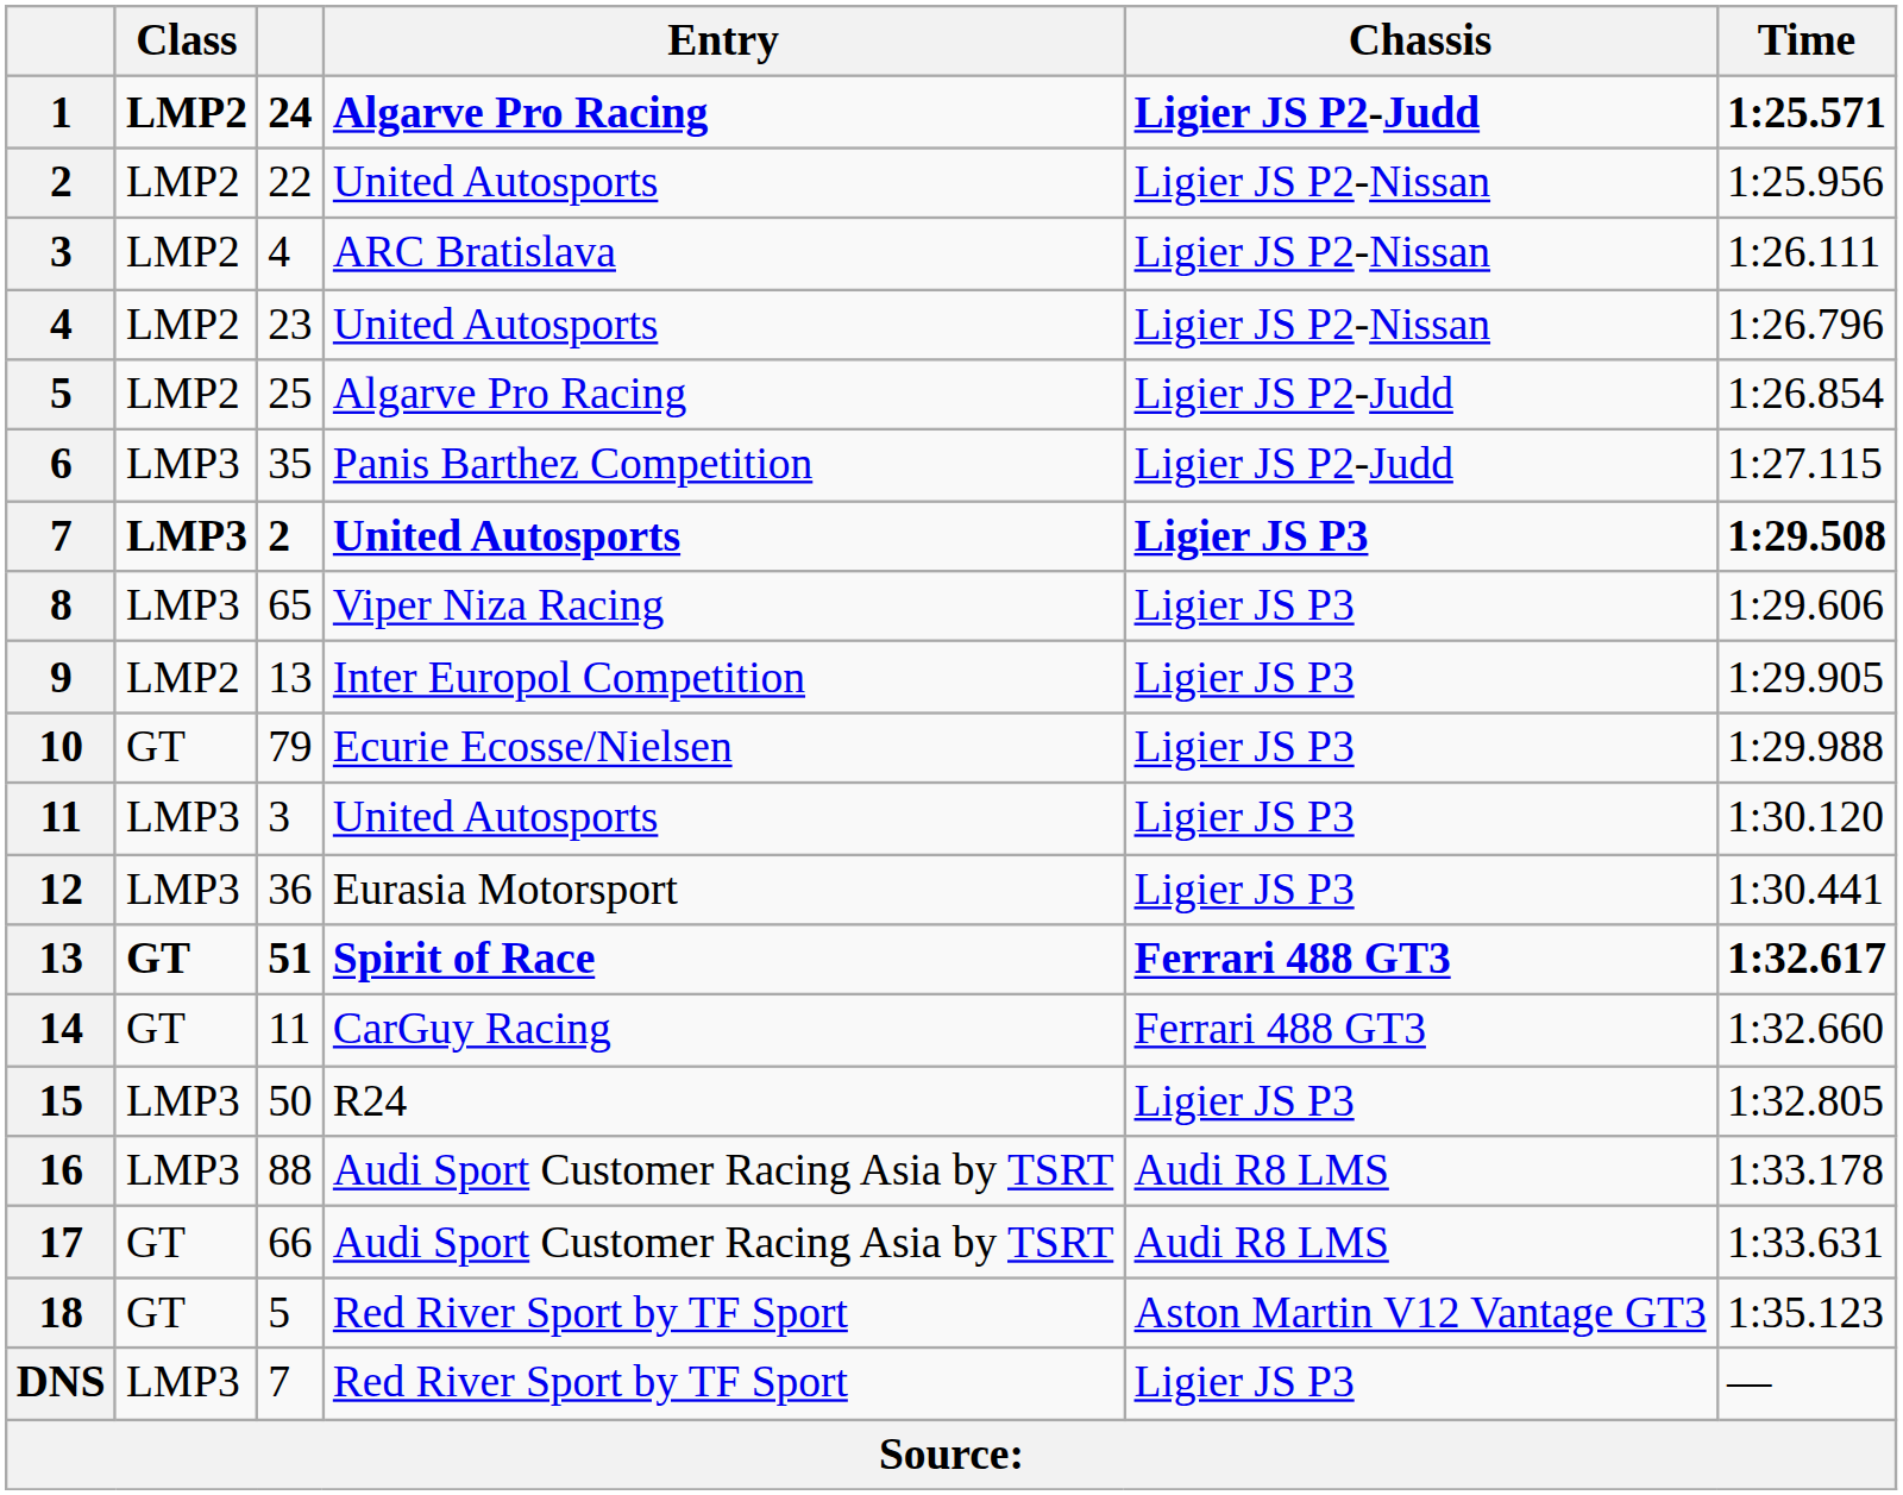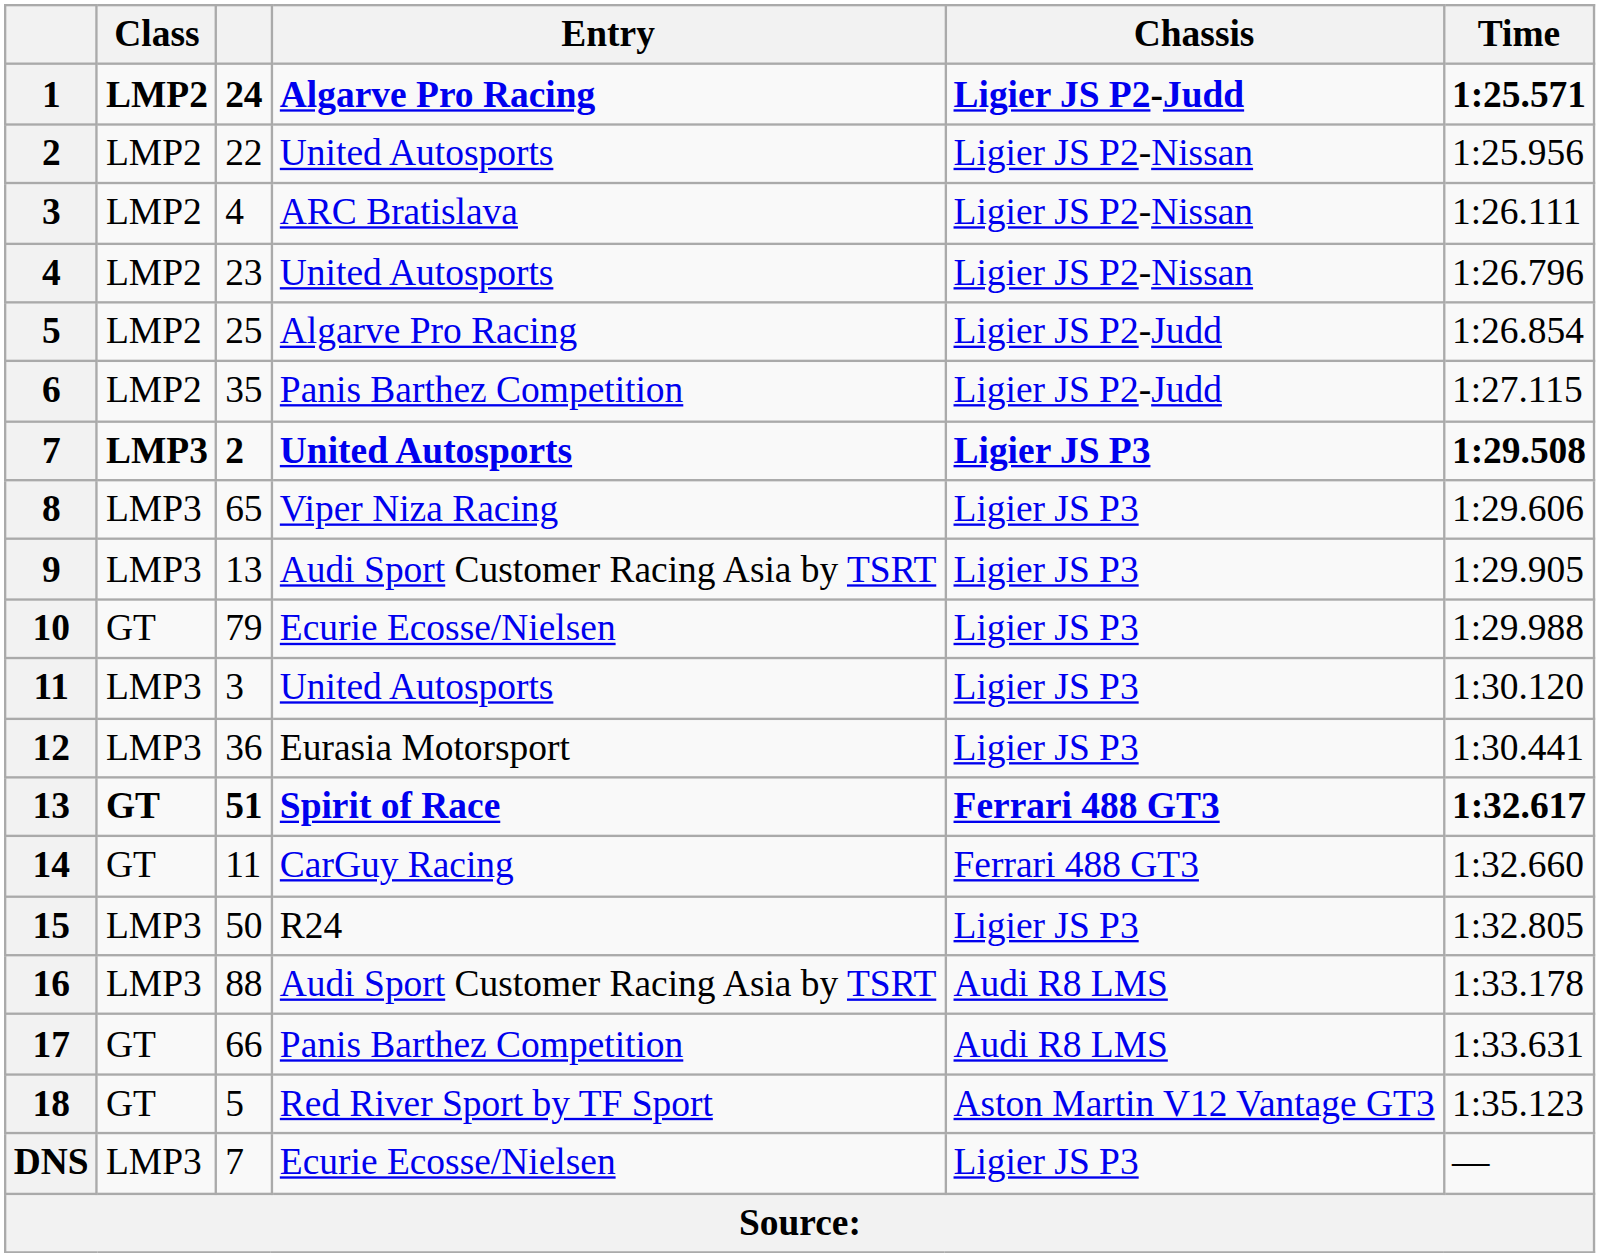 <table class="wikitable">
 <tr>
 <th></th>
 <th>Class</th>
 <th></th>
 <th>Entry</th>
 <th>Chassis</th>
 <th>Time</th>
 </tr>
 <tr>
 <th>1</th>
 <td><strong>LMP2</strong></td>
 <td><strong>24</strong></td>
 <td><strong> <a href='#'>Algarve Pro Racing</a></strong></td>
 <td><strong><a href='#'>Ligier JS P2</a>-<a href='#'>Judd</a></strong></td>
 <td><strong>1:25.571</strong></td>
 </tr>
 <tr>
 <th>2</th>
 <td>LMP2</td>
 <td>22</td>
 <td> <a href='#'>United Autosports</a></td>
 <td><a href='#'>Ligier JS P2</a>-<a href='#'>Nissan</a></td>
 <td>1:25.956</td>
 </tr>
 <tr>
 <th>3</th>
 <td>LMP2</td>
 <td>4</td>
 <td> <a href='#'>ARC Bratislava</a></td>
 <td><a href='#'>Ligier JS P2</a>-<a href='#'>Nissan</a></td>
 <td>1:26.111</td>
 </tr>
 <tr>
 <th>4</th>
 <td>LMP2</td>
 <td>23</td>
 <td> <a href='#'>United Autosports</a></td>
 <td><a href='#'>Ligier JS P2</a>-<a href='#'>Nissan</a></td>
 <td>1:26.796</td>
 </tr>
 <tr>
 <th>5</th>
 <td>LMP2</td>
 <td>25</td>
 <td> <a href='#'>Algarve Pro Racing</a></td>
 <td><a href='#'>Ligier JS P2</a>-<a href='#'>Judd</a></td>
 <td>1:26.854</td>
 </tr>
 <tr>
 <th>6</th>
-<td>LMP3</td>
+<td>LMP2</td>
 <td>35</td>
 <td> <a href='#'>Panis Barthez Competition</a></td>
 <td><a href='#'>Ligier JS P2</a>-<a href='#'>Judd</a></td>
 <td>1:27.115</td>
 </tr>
 <tr>
 <th>7</th>
 <td><strong>LMP3</strong></td>
 <td><strong>2</strong></td>
 <td><strong> <a href='#'>United Autosports</a></strong></td>
 <td><strong><a href='#'>Ligier JS P3</a></strong></td>
 <td><strong>1:29.508</strong></td>
 </tr>
 <tr>
 <th>8</th>
 <td>LMP3</td>
 <td>65</td>
 <td> <a href='#'>Viper Niza Racing</a></td>
 <td><a href='#'>Ligier JS P3</a></td>
 <td>1:29.606</td>
 </tr>
 <tr>
 <th>9</th>
-<td>LMP2</td>
+<td>LMP3</td>
 <td>13</td>
-<td> <a href='#'>Inter Europol Competition</a></td>
+<td> <a href='#'>Audi Sport</a> Customer Racing Asia by <a href='#'>TSRT</a></td>
 <td><a href='#'>Ligier JS P3</a></td>
 <td>1:29.905</td>
 </tr>
 <tr>
 <th>10</th>
 <td>GT</td>
 <td>79</td>
 <td> <a href='#'>Ecurie Ecosse/Nielsen</a></td>
 <td><a href='#'>Ligier JS P3</a></td>
 <td>1:29.988</td>
 </tr>
 <tr>
 <th>11</th>
 <td>LMP3</td>
 <td>3</td>
 <td> <a href='#'>United Autosports</a></td>
 <td><a href='#'>Ligier JS P3</a></td>
 <td>1:30.120</td>
 </tr>
 <tr>
 <th>12</th>
 <td>LMP3</td>
 <td>36</td>
 <td> Eurasia Motorsport</td>
 <td><a href='#'>Ligier JS P3</a></td>
 <td>1:30.441</td>
 </tr>
 <tr>
 <th>13</th>
 <td><strong>GT</strong></td>
 <td><strong>51</strong></td>
 <td><strong> <a href='#'>Spirit of Race</a></strong></td>
 <td><a href='#'><strong>Ferrari 488 GT3</strong></a></td>
 <td><strong>1:32.617</strong></td>
 </tr>
 <tr>
 <th>14</th>
 <td>GT</td>
 <td>11</td>
 <td> <a href='#'>CarGuy Racing</a></td>
 <td><a href='#'>Ferrari 488 GT3</a></td>
 <td>1:32.660</td>
 </tr>
 <tr>
 <th>15</th>
 <td>LMP3</td>
 <td>50</td>
 <td> R24</td>
 <td><a href='#'>Ligier JS P3</a></td>
 <td>1:32.805</td>
 </tr>
 <tr>
 <th>16</th>
 <td>LMP3</td>
 <td>88</td>
 <td> <a href='#'>Audi Sport</a> Customer Racing Asia by <a href='#'>TSRT</a></td>
 <td><a href='#'>Audi R8 LMS</a></td>
 <td>1:33.178</td>
 </tr>
 <tr>
 <th>17</th>
 <td>GT</td>
 <td>66</td>
-<td> <a href='#'>Audi Sport</a> Customer Racing Asia by <a href='#'>TSRT</a></td>
+<td> <a href='#'>Panis Barthez Competition</a></td>
 <td><a href='#'>Audi R8 LMS</a></td>
 <td>1:33.631</td>
 </tr>
 <tr>
 <th>18</th>
 <td>GT</td>
 <td>5</td>
 <td> <a href='#'>Red River Sport by TF Sport</a></td>
 <td><a href='#'>Aston Martin V12 Vantage GT3</a></td>
 <td>1:35.123</td>
 </tr>
 <tr>
 <th>DNS</th>
 <td>LMP3</td>
 <td>7</td>
-<td> <a href='#'>Red River Sport by TF Sport</a></td>
+<td> <a href='#'>Ecurie Ecosse/Nielsen</a></td>
 <td><a href='#'>Ligier JS P3</a></td>
 <td>—</td>
 </tr>
 <tr>
 <th colspan="6">Source:</th>
 </tr>
 </table>
